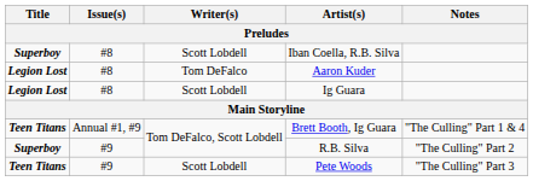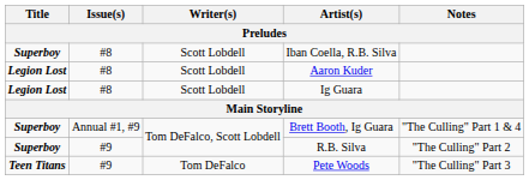 <table class="wikitable" style="text-align: center">
 <tr>
 <th>Title</th>
 <th>Issue(s)</th>
 <th>Writer(s)</th>
 <th>Artist(s)</th>
 <th>Notes</th>
 </tr>
 <tr>
 <th colspan="5">Preludes</th>
 </tr>
 <tr>
 <td><strong><em>Superboy</em></strong></td>
 <td>#8</td>
 <td>Scott Lobdell</td>
 <td>Iban Coella, R.B. Silva</td>
 <td></td>
 </tr>
 <tr>
 <td><strong><em>Legion Lost</em></strong></td>
 <td>#8</td>
-<td>Tom DeFalco</td>
+<td>Scott Lobdell</td>
 <td><a href='#'>Aaron Kuder</a></td>
 <td></td>
 </tr>
 <tr>
 <td><strong><em>Legion Lost</em></strong></td>
 <td>#8</td>
 <td>Scott Lobdell</td>
 <td>Ig Guara</td>
 <td></td>
 </tr>
 <tr>
 <th colspan="5">Main Storyline</th>
 </tr>
 <tr>
-<td><strong><em>Teen Titans</em></strong></td>
+<td><strong><em>Superboy</em></strong></td>
 <td>Annual #1, #9</td>
 <td rowspan="2">Tom DeFalco, Scott Lobdell</td>
 <td><a href='#'>Brett Booth</a>, Ig Guara</td>
 <td>"The Culling" Part 1 & 4</td>
 </tr>
 <tr>
 <td><strong><em>Superboy</em></strong></td>
 <td>#9</td>
 <td>R.B. Silva</td>
 <td>"The Culling" Part 2</td>
 </tr>
 <tr>
 <td><strong><em>Teen Titans</em></strong></td>
 <td>#9</td>
-<td>Scott Lobdell</td>
+<td>Tom DeFalco</td>
 <td><a href='#'>Pete Woods</a></td>
 <td>"The Culling" Part 3</td>
 </tr>
 </table>
